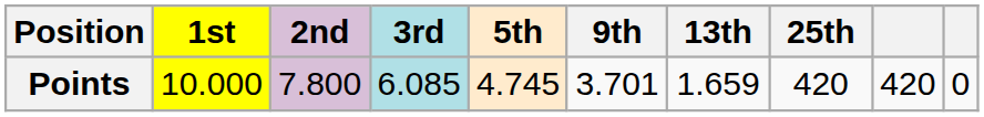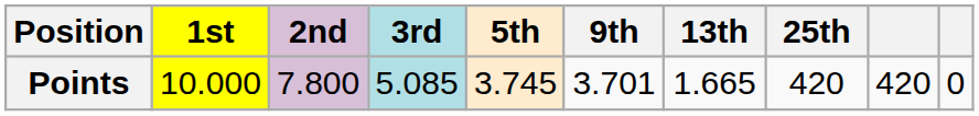 <table class="wikitable" style="font-size:85%; text-align:center">
 <tr>
 <th>Position</th>
 <th style="background:yellow;"> 1st </th>
 <th style="background:thistle;"> 2nd </th>
 <th style="background:#b0e0e6;"> 3rd </th>
 <th style="background:#ffebcd;"> 5th </th>
 <th> 9th </th>
 <th> 13th </th>
 <th> 25th </th>
 <th>  </th>
 <th>  </th>
 </tr>
 <tr>
 <th>Points</th>
 <td style="background:yellow;">10.000</td>
 <td style="background:thistle;">7.800</td>
-<td style="background:#b0e0e6;">6.085</td>
-<td style="background:#ffebcd;">4.745</td>
+<td style="background:#b0e0e6;">5.085</td>
+<td style="background:#ffebcd;">3.745</td>
 <td>3.701</td>
-<td>1.659</td>
+<td>1.665</td>
 <td>420</td>
 <td>420</td>
 <td>0</td>
 </tr>
 </table>
